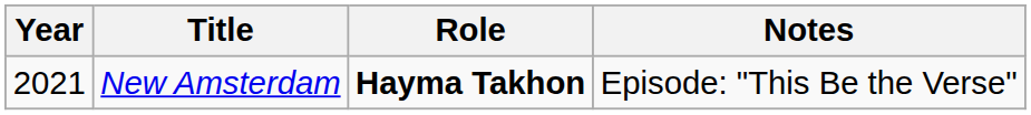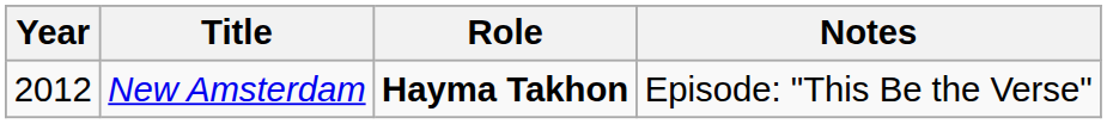 <table class="wikitable sortable">
 <tr>
 <th>Year</th>
 <th>Title</th>
 <th>Role</th>
 <th>Notes</th>
 </tr>
 <tr>
-<td>2021</td>
+<td>2012</td>
 <td><em><a href='#'>New Amsterdam</a></em></td>
 <td><strong>Hayma Takhon</strong></td>
 <td>Episode: "This Be the Verse"</td>
 </tr>
 </table>
